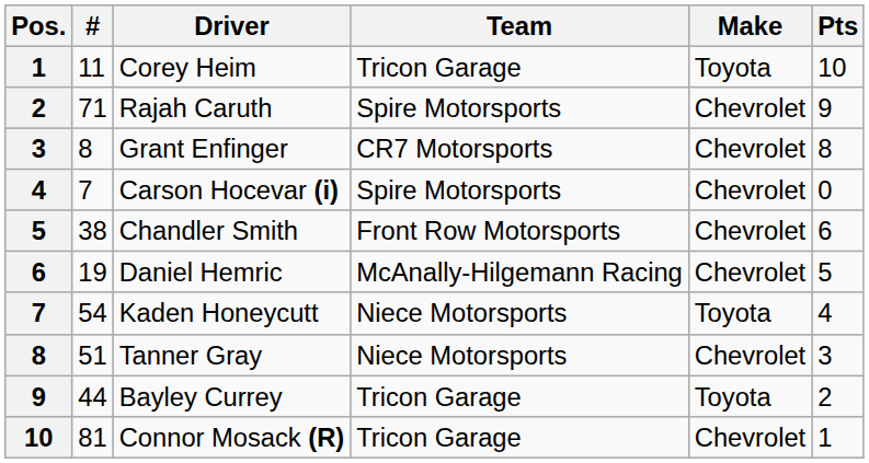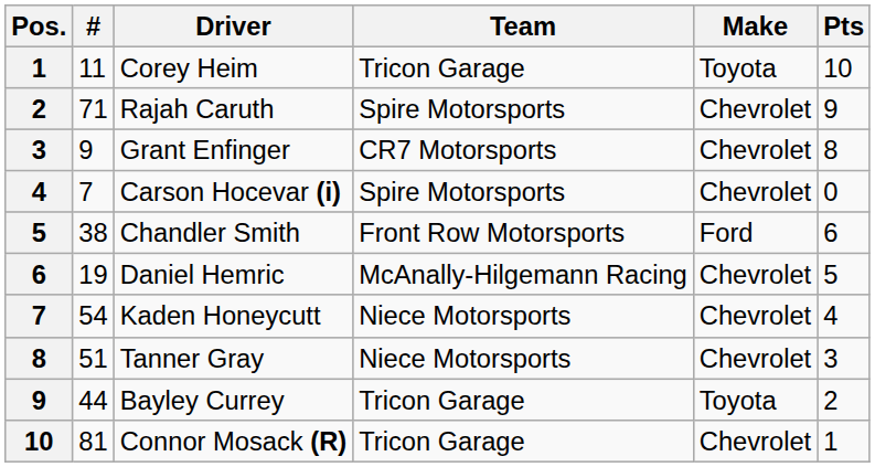 <table class="wikitable" style="font-size:95%">
 <tr>
 <th>Pos.</th>
 <th>#</th>
 <th>Driver</th>
 <th>Team</th>
 <th>Make</th>
 <th>Pts</th>
 </tr>
 <tr>
 <th>1</th>
 <td>11</td>
 <td>Corey Heim</td>
 <td>Tricon Garage</td>
 <td>Toyota</td>
 <td>10</td>
 </tr>
 <tr>
 <th>2</th>
 <td>71</td>
 <td>Rajah Caruth</td>
 <td>Spire Motorsports</td>
 <td>Chevrolet</td>
 <td>9</td>
 </tr>
 <tr>
 <th>3</th>
-<td>8</td>
+<td>9</td>
 <td>Grant Enfinger</td>
 <td>CR7 Motorsports</td>
 <td>Chevrolet</td>
 <td>8</td>
 </tr>
 <tr>
 <th>4</th>
 <td>7</td>
 <td>Carson Hocevar <strong>(i)</strong></td>
 <td>Spire Motorsports</td>
 <td>Chevrolet</td>
 <td>0</td>
 </tr>
 <tr>
 <th>5</th>
 <td>38</td>
 <td>Chandler Smith</td>
 <td>Front Row Motorsports</td>
-<td>Chevrolet</td>
+<td>Ford</td>
 <td>6</td>
 </tr>
 <tr>
 <th>6</th>
 <td>19</td>
 <td>Daniel Hemric</td>
 <td>McAnally-Hilgemann Racing</td>
 <td>Chevrolet</td>
 <td>5</td>
 </tr>
 <tr>
 <th>7</th>
 <td>54</td>
 <td>Kaden Honeycutt</td>
 <td>Niece Motorsports</td>
-<td>Toyota</td>
+<td>Chevrolet</td>
 <td>4</td>
 </tr>
 <tr>
 <th>8</th>
 <td>51</td>
 <td>Tanner Gray</td>
 <td>Niece Motorsports</td>
 <td>Chevrolet</td>
 <td>3</td>
 </tr>
 <tr>
 <th>9</th>
 <td>44</td>
 <td>Bayley Currey</td>
 <td>Tricon Garage</td>
 <td>Toyota</td>
 <td>2</td>
 </tr>
 <tr>
 <th>10</th>
 <td>81</td>
 <td>Connor Mosack <strong>(R)</strong></td>
 <td>Tricon Garage</td>
 <td>Chevrolet</td>
 <td>1</td>
 </tr>
 </table>
